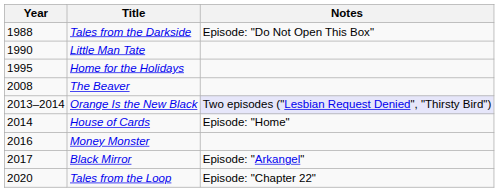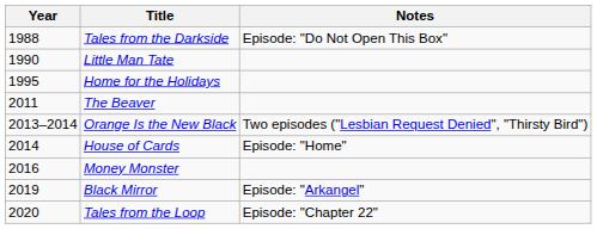 <table class="wikitable sortable">
 <tr>
 <th>Year</th>
 <th>Title</th>
 <th class="unsortable">Notes</th>
 </tr>
 <tr>
 <td>1988</td>
 <td><em><a href='#'>Tales from the Darkside</a></em></td>
 <td>Episode: "Do Not Open This Box"</td>
 </tr>
 <tr>
 <td>1990</td>
 <td><em><a href='#'>Little Man Tate</a></em></td>
 <td></td>
 </tr>
 <tr>
 <td>1995</td>
 <td><em><a href='#'>Home for the Holidays</a></em></td>
 <td></td>
 </tr>
 <tr>
-<td>2008</td>
+<td>2011</td>
 <td><em><a href='#'>The Beaver</a></em></td>
 <td></td>
 </tr>
 <tr>
 <td>2013–2014</td>
 <td><em><a href='#'>Orange Is the New Black</a></em></td>
-<td style="background: lavender;">Two episodes ("<a href='#'>Lesbian Request Denied</a>", "Thirsty Bird")</td>
+<td>Two episodes ("<a href='#'>Lesbian Request Denied</a>", "Thirsty Bird")</td>
 </tr>
 <tr>
 <td>2014</td>
 <td><em><a href='#'>House of Cards</a></em></td>
 <td>Episode: "Home"</td>
 </tr>
 <tr>
 <td>2016</td>
 <td><em><a href='#'>Money Monster</a></em></td>
 <td></td>
 </tr>
 <tr>
-<td>2017</td>
+<td>2019</td>
 <td><em><a href='#'>Black Mirror</a></em></td>
 <td>Episode: "<a href='#'>Arkangel</a>"</td>
 </tr>
 <tr>
 <td>2020</td>
 <td><em><a href='#'>Tales from the Loop</a></em></td>
 <td>Episode: "Chapter 22"</td>
 </tr>
 </table>
